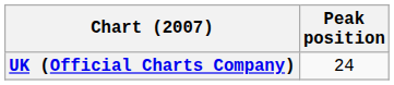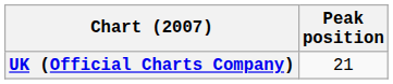 <table class="wikitable plainrowheaders">
 <tr>
 <th scope="col">Chart (2007)</th>
 <th scope="col">Peak<br>position</th>
 </tr>
 <tr>
 <th scope="row"><a href='#'>UK</a> (<a href='#'>Official Charts Company</a>)</th>
-<td style="text-align:center;">24</td>
+<td style="text-align:center;">21</td>
 </tr>
 </table>
